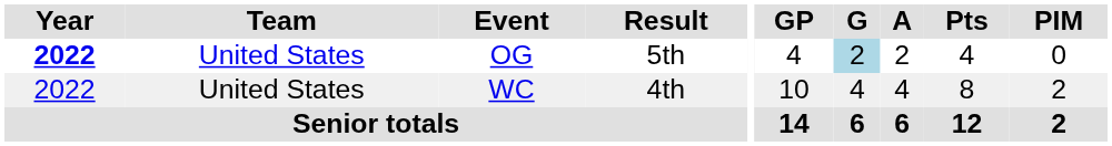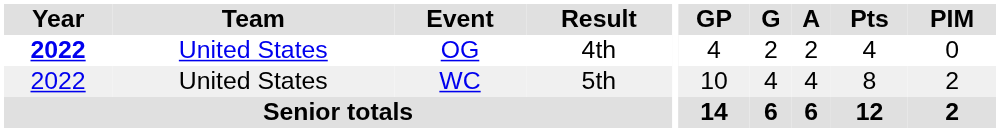 <table border="0" cellpadding="1" cellspacing="0" ID="Table3" style="text-align:center; width:40em;">
 <tr bgcolor="#e0e0e0">
 <th>Year</th>
 <th>Team</th>
 <th>Event</th>
 <th>Result</th>
 <th rowspan="98" bgcolor="#ffffff"></th>
 <th>GP</th>
 <th>G</th>
 <th>A</th>
 <th>Pts</th>
 <th>PIM</th>
 </tr>
 <tr>
 <td><strong><a href='#'>2022</a></strong></td>
 <td><a href='#'>United States</a></td>
 <td><a href='#'>OG</a></td>
-<td>5th</td>
+<td>4th</td>
 <td>4</td>
-<td style="background: lightblue;">2</td>
+<td>2</td>
 <td>2</td>
 <td>4</td>
 <td>0</td>
 </tr>
 <tr bgcolor="#f0f0f0">
 <td><a href='#'>2022</a></td>
 <td>United States</td>
 <td><a href='#'>WC</a></td>
-<td>4th</td>
+<td>5th</td>
 <td>10</td>
 <td>4</td>
 <td>4</td>
 <td>8</td>
 <td>2</td>
 </tr>
 <tr bgcolor="#e0e0e0">
 <th colspan="4">Senior totals</th>
 <th>14</th>
 <th>6</th>
 <th>6</th>
 <th>12</th>
 <th>2</th>
 </tr>
 </table>
